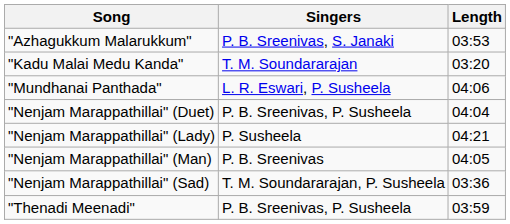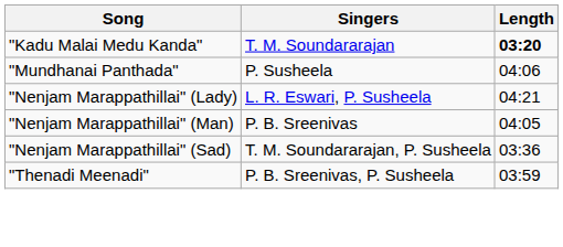 <table class="wikitable" style="font-size:95%;">
 <tr>
 <th>Song</th>
 <th>Singers</th>
 <th>Length</th>
 </tr>
 <tr>
-<td>"Azhagukkum Malarukkum"</td>
-<td><a href='#'>P. B. Sreenivas</a>, <a href='#'>S. Janaki</a></td>
-<td>03:53</td>
-</tr>
-<tr>
 <td>"Kadu Malai Medu Kanda"</td>
 <td><a href='#'>T. M. Soundararajan</a></td>
-<td>03:20</td>
+<td><strong>03:20</strong></td>
 </tr>
 <tr>
 <td>"Mundhanai Panthada"</td>
-<td><a href='#'>L. R. Eswari</a>, <a href='#'>P. Susheela</a></td>
+<td>P. Susheela</td>
 <td>04:06</td>
 </tr>
 <tr>
-<td>"Nenjam Marappathillai" (Duet)</td>
-<td>P. B. Sreenivas, P. Susheela</td>
-<td>04:04</td>
-</tr>
-<tr>
 <td>"Nenjam Marappathillai" (Lady)</td>
-<td>P. Susheela</td>
+<td><a href='#'>L. R. Eswari</a>, <a href='#'>P. Susheela</a></td>
 <td>04:21</td>
 </tr>
 <tr>
 <td>"Nenjam Marappathillai" (Man)</td>
 <td>P. B. Sreenivas</td>
 <td>04:05</td>
 </tr>
 <tr>
 <td>"Nenjam Marappathillai" (Sad)</td>
 <td>T. M. Soundararajan, P. Susheela</td>
 <td>03:36</td>
 </tr>
 <tr>
 <td>"Thenadi Meenadi"</td>
 <td>P. B. Sreenivas, P. Susheela</td>
 <td>03:59</td>
 </tr>
 </table>
